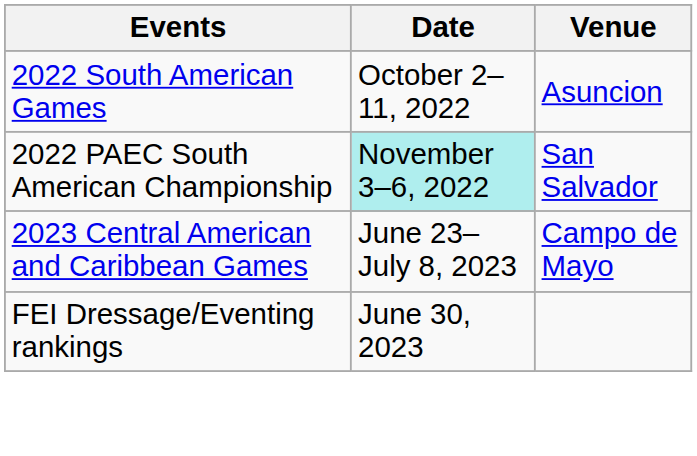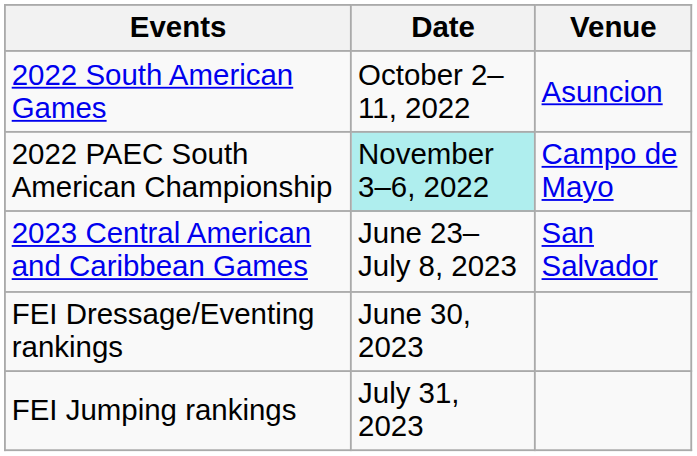 <table class="wikitable" width=60%>
 <tr>
 <th>Events</th>
 <th>Date</th>
 <th>Venue</th>
 </tr>
 <tr>
 <td><a href='#'>2022 South American Games</a></td>
 <td>October 2–11, 2022</td>
 <td> <a href='#'>Asuncion</a></td>
 </tr>
 <tr>
 <td>2022 PAEC South American Championship</td>
 <td style="background: paleturquoise;">November 3–6, 2022</td>
-<td> <a href='#'>San Salvador</a></td>
+<td> <a href='#'>Campo de Mayo</a></td>
 </tr>
 <tr>
 <td><a href='#'>2023 Central American and Caribbean Games</a></td>
 <td>June 23–July 8, 2023</td>
-<td> <a href='#'>Campo de Mayo</a></td>
+<td> <a href='#'>San Salvador</a></td>
 </tr>
 <tr>
 <td>FEI Dressage/Eventing rankings</td>
 <td>June 30, 2023</td>
 <td></td>
 </tr>
+<tr>
+<td>FEI Jumping rankings</td>
+<td>July 31, 2023</td>
+<td></td>
+</tr>
 </table>
